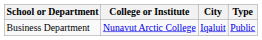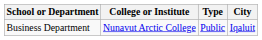 <table class="wikitable sortable mw-collapsible mw-collapsed">
 <tr>
 <th>School or Department</th>
 <th>College or Institute</th>
+<th>Type</th>
 <th>City</th>
-<th>Type</th>
 </tr>
 <tr>
 <td>Business Department</td>
 <td><a href='#'>Nunavut Arctic College</a></td>
+<td><a href='#'>Public</a></td>
 <td><a href='#'>Iqaluit</a></td>
-<td><a href='#'>Public</a></td>
 </tr>
 </table>
